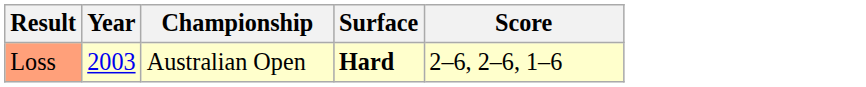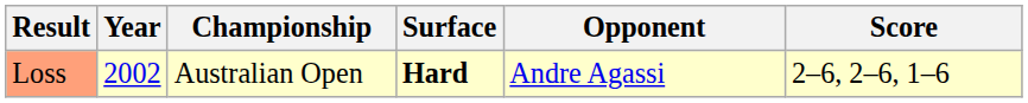 <table class="sortable wikitable">
 <tr>
 <th style="width:35px">Result</th>
 <th>Year</th>
 <th style="width:120px">Championship</th>
 <th>Surface</th>
+<th style="width:150px">Opponent</th>
 <th style="width:125px" class="unsortable">Score</th>
 </tr>
 <tr bgcolor=#FFFFCC>
 <td style="background:#ffa07a;">Loss</td>
-<td><a href='#'>2003</a></td>
+<td><a href='#'>2002</a></td>
 <td>Australian Open</td>
 <td><strong>Hard</strong></td>
+<td> <a href='#'>Andre Agassi</a></td>
 <td>2–6, 2–6, 1–6</td>
 </tr>
 </table>
